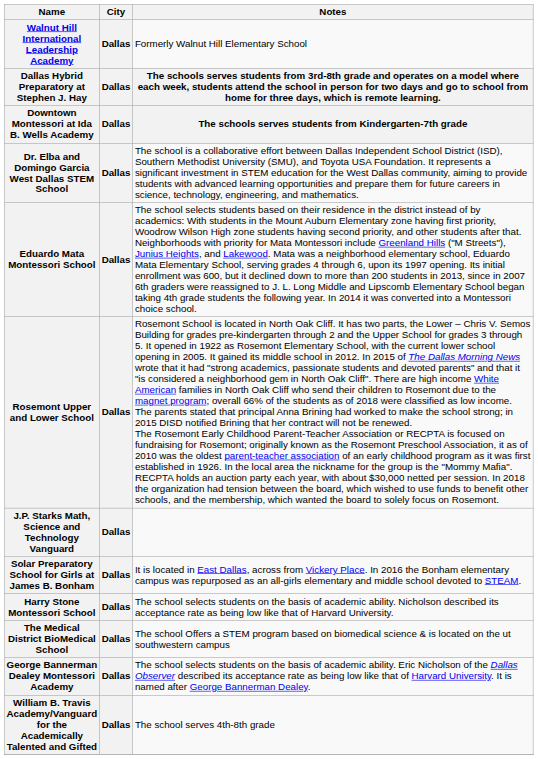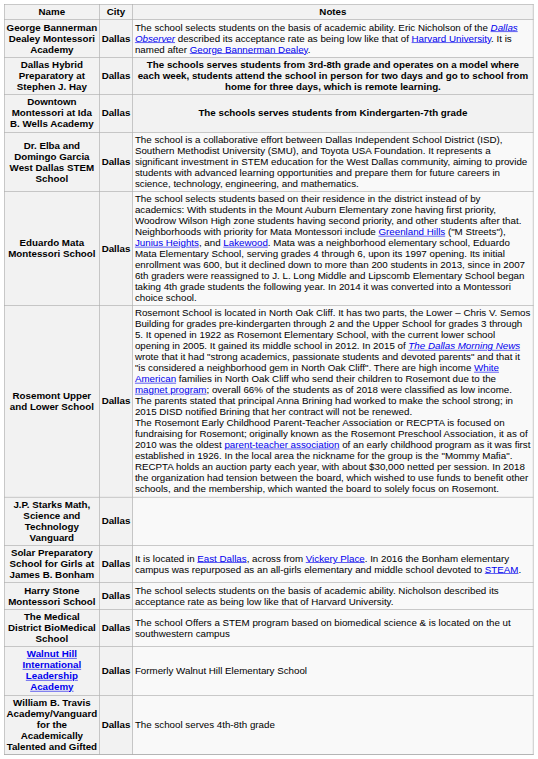 <table class="wikitable sortable plainrowheaders">
 <tr>
 <th scope="col" width="10%">Name</th>
 <th scope="col" width="3%">City</th>
 <th scope="col" class="unsortable" width="87%">Notes</th>
 </tr>
 <tr>
-<th scope="row"><a href='#'>Walnut Hill International Leadership Academy</a></th>
+<th scope="row">George Bannerman Dealey Montessori Academy</th>
 <th scope="row">Dallas</th>
-<td>Formerly Walnut Hill Elementary School</td>
+<td>The school selects students on the basis of academic ability. Eric Nicholson of the <em><a href='#'>Dallas Observer</a></em> described its acceptance rate as being low like that of <a href='#'>Harvard University</a>. It is named after <a href='#'>George Bannerman Dealey</a>.</td>
 </tr>
 <tr>
 <th scope=“row”>Dallas Hybrid Preparatory at Stephen J. Hay</th>
 <th scope=“row”>Dallas</th>
 <th scope=“row”>The schools serves students from 3rd-8th grade and operates on a model where each week, students attend the school in person for two days and go to school from home for three days, which is remote learning.</th>
 </tr>
 <tr>
 <th scope=“row”>Downtown Montessori at Ida B. Wells Academy</th>
 <th scope=“row”>Dallas</th>
 <th scope=“row”>The schools serves students from Kindergarten-7th grade</th>
 </tr>
 <tr>
 <th scope=“row”>Dr. Elba and Domingo Garcia West Dallas STEM School</th>
 <th scope=“row”>Dallas</th>
 <td>The school is a collaborative effort between Dallas Independent School District (ISD), Southern Methodist University (SMU), and Toyota USA Foundation. It represents a significant investment in STEM education for the West Dallas community, aiming to provide students with advanced learning opportunities and prepare them for future careers in science, technology, engineering, and mathematics.</td>
 </tr>
 <tr>
 <th scope="row">Eduardo Mata Montessori School</th>
 <th scope="row">Dallas</th>
 <td>The school selects students based on their residence in the district instead of by academics: With students in the Mount Auburn Elementary zone having first priority, Woodrow Wilson High zone students having second priority, and other students after that. Neighborhoods with priority for Mata Montessori include <a href='#'>Greenland Hills</a> ("M Streets"), <a href='#'>Junius Heights</a>, and <a href='#'>Lakewood</a>. Mata was a neighborhood elementary school, Eduardo Mata Elementary School, serving grades 4 through 6, upon its 1997 opening. Its initial enrollment was 600, but it declined down to more than 200 students in 2013, since in 2007 6th graders were reassigned to J. L. Long Middle and Lipscomb Elementary School began taking 4th grade students the following year. In 2014 it was converted into a Montessori choice school.</td>
 </tr>
 <tr>
 <th scope="row">Rosemont Upper and Lower School</th>
 <th scope="row">Dallas</th>
 <td>Rosemont School is located in North Oak Cliff. It has two parts, the Lower – Chris V. Semos Building for grades pre-kindergarten through 2 and the Upper School for grades 3 through 5. It opened in 1922 as Rosemont Elementary School, with the current lower school opening in 2005. It gained its middle school in 2012. In 2015 of <em><a href='#'>The Dallas Morning News</a></em> wrote that it had "strong academics, passionate students and devoted parents" and that it "is considered a neighborhood gem in North Oak Cliff". There are high income <a href='#'>White American</a> families in North Oak Cliff who send their children to Rosemont due to the <a href='#'>magnet program</a>; overall 66% of the students as of 2018 were classified as low income.  The parents stated that principal Anna Brining had worked to make the school strong; in 2015 DISD notified Brining that her contract will not be renewed.<br>The Rosemont Early Childhood Parent-Teacher Association or RECPTA is focused on fundraising for Rosemont; originally known as the Rosemont Preschool Association, it as of 2010 was the oldest <a href='#'>parent-teacher association</a> of an early childhood program as it was first established in 1926. In the local area the nickname for the group is the "Mommy Mafia". RECPTA holds an auction party each year, with about $30,000 netted per session. In 2018 the organization had tension between the board, which wished to use funds to benefit other schools, and the membership, which wanted the board to solely focus on Rosemont.</td>
 </tr>
 <tr>
 <th scope="row">J.P. Starks Math, Science and Technology Vanguard</th>
 <th scope="row">Dallas</th>
 <td></td>
 </tr>
 <tr>
 <th scope="row">Solar Preparatory School for Girls at James B. Bonham</th>
 <th scope="row">Dallas</th>
 <td>It is located in <a href='#'>East Dallas</a>, across from <a href='#'>Vickery Place</a>. In 2016 the Bonham elementary campus was repurposed as an all-girls elementary and middle school devoted to <a href='#'>STEAM</a>.</td>
 </tr>
 <tr>
 <th scope="row">Harry Stone Montessori School</th>
 <th scope="row">Dallas</th>
 <td>The school selects students on the basis of academic ability. Nicholson described its acceptance rate as being low like that of Harvard University.</td>
 </tr>
 <tr>
 <th scope="row">The Medical District BioMedical School</th>
 <th scope="row">Dallas</th>
 <td>The school Offers a STEM program based on biomedical science & is located on the ut southwestern campus</td>
 </tr>
 <tr>
-<th scope="row">George Bannerman Dealey Montessori Academy</th>
+<th scope="row"><a href='#'>Walnut Hill International Leadership Academy</a></th>
 <th scope="row">Dallas</th>
-<td>The school selects students on the basis of academic ability. Eric Nicholson of the <em><a href='#'>Dallas Observer</a></em> described its acceptance rate as being low like that of <a href='#'>Harvard University</a>. It is named after <a href='#'>George Bannerman Dealey</a>.</td>
+<td>Formerly Walnut Hill Elementary School</td>
 </tr>
 <tr>
 <th scope=“row”>William B. Travis Academy/Vanguard for the Academically Talented and Gifted</th>
 <th scope=“row”>Dallas</th>
 <td>The school serves 4th-8th grade</td>
 </tr>
 <tr>
 </tr>
 </table>
